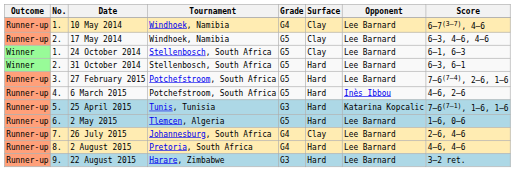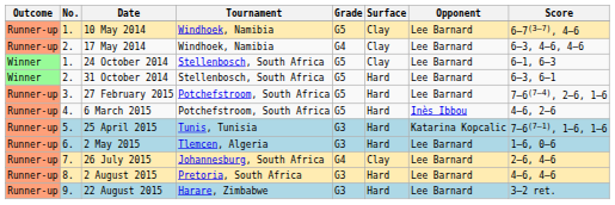 <table class="sortable wikitable" style=font-size:97%>
 <tr>
 <th>Outcome</th>
 <th>No.</th>
 <th>Date</th>
 <th>Tournament</th>
 <th>Grade</th>
 <th>Surface</th>
 <th>Opponent</th>
 <th>Score</th>
 </tr>
 <tr>
 </tr>
 <tr bgcolor=#ffecb2>
 <td style="background:#ffa07a;">Runner-up</td>
 <td>1.</td>
 <td>10 May 2014</td>
 <td><a href='#'>Windhoek</a>, Namibia</td>
-<td>G4</td>
+<td>G5</td>
 <td>Clay</td>
 <td> Lee Barnard</td>
 <td>6–7<sup>(3–7)</sup>, 4–6</td>
 </tr>
 <tr>
 <td style="background:#ffa07a;">Runner-up</td>
 <td>2.</td>
 <td>17 May 2014</td>
 <td>Windhoek, Namibia</td>
-<td>G5</td>
+<td>G4</td>
 <td>Clay</td>
 <td> Lee Barnard</td>
 <td>6–3, 4–6, 4–6</td>
 </tr>
 <tr>
 <td bgcolor="98FB98">Winner</td>
 <td>1.</td>
 <td>24 October 2014</td>
 <td><a href='#'>Stellenbosch</a>, South Africa</td>
 <td>G5</td>
 <td>Clay</td>
 <td> Lee Barnard</td>
 <td>6–1, 6–3</td>
 </tr>
 <tr>
 <td bgcolor="98FB98">Winner</td>
 <td>2.</td>
 <td>31 October 2014</td>
 <td>Stellenbosch, South Africa</td>
 <td>G5</td>
 <td>Hard</td>
 <td> Lee Barnard</td>
 <td>6–3, 6–1</td>
 </tr>
 <tr>
 <td style="background:#ffa07a;">Runner-up</td>
 <td>3.</td>
 <td>27 February 2015</td>
 <td><a href='#'>Potchefstroom</a>, South Africa</td>
 <td>G5</td>
 <td>Hard</td>
 <td> Lee Barnard</td>
 <td>7–6<sup>(7–4)</sup>, 2–6, 1–6</td>
 </tr>
 <tr>
 <td style="background:#ffa07a;">Runner-up</td>
 <td>4.</td>
 <td>6 March 2015</td>
 <td>Potchefstroom, South Africa</td>
 <td>G5</td>
 <td>Hard</td>
 <td> <a href='#'>Inès Ibbou</a></td>
 <td>4–6, 2–6</td>
 </tr>
 <tr bgcolor="lightblue">
 <td style="background:#ffa07a;">Runner-up</td>
 <td>5.</td>
 <td>25 April 2015</td>
 <td><a href='#'>Tunis</a>, Tunisia</td>
 <td>G3</td>
 <td>Hard</td>
 <td> Katarina Kopcalic</td>
 <td>7–6<sup>(7–1)</sup>, 1–6, 1–6</td>
 </tr>
 <tr bgcolor="lightblue">
 <td style="background:#ffa07a;">Runner-up</td>
 <td>6.</td>
 <td>2 May 2015</td>
 <td><a href='#'>Tlemcen</a>, Algeria</td>
-<td>G5</td>
+<td>G3</td>
 <td>Hard</td>
 <td> Lee Barnard</td>
 <td>1–6, 0–6</td>
 </tr>
 <tr bgcolor=#ffecb2>
 <td style="background:#ffa07a;">Runner-up</td>
 <td>7.</td>
 <td>26 July 2015</td>
 <td><a href='#'>Johannesburg</a>, South Africa</td>
 <td>G4</td>
 <td>Clay</td>
 <td> Lee Barnard</td>
 <td>2–6, 4–6</td>
 </tr>
 <tr bgcolor=#ffecb2>
 <td style="background:#ffa07a;">Runner-up</td>
 <td>8.</td>
 <td>2 August 2015</td>
 <td><a href='#'>Pretoria</a>, South Africa</td>
-<td>G4</td>
+<td>G3</td>
 <td>Hard</td>
 <td> Lee Barnard</td>
 <td>4–6, 4–6</td>
 </tr>
 <tr bgcolor="lightblue">
 <td style="background:#ffa07a;">Runner-up</td>
 <td>9.</td>
 <td>22 August 2015</td>
 <td><a href='#'>Harare</a>, Zimbabwe</td>
 <td>G3</td>
 <td>Hard</td>
 <td> Lee Barnard</td>
 <td>3–2 ret.</td>
 </tr>
 </table>
